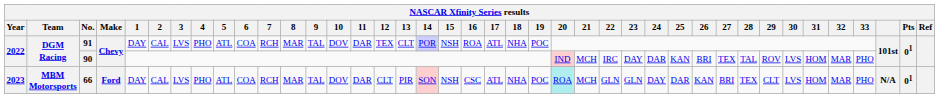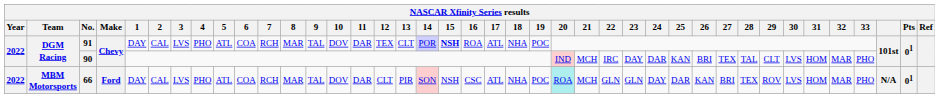 <table class="wikitable" style="text-align:center; font-size:75%">
 <tr>
 <th colspan=40><a href='#'>NASCAR Xfinity Series</a> results</th>
 </tr>
 <tr>
 <th>Year</th>
 <th>Team</th>
 <th>No.</th>
 <th>Make</th>
 <th>1</th>
 <th>2</th>
 <th>3</th>
 <th>4</th>
 <th>5</th>
 <th>6</th>
 <th>7</th>
 <th>8</th>
 <th>9</th>
 <th>10</th>
 <th>11</th>
 <th>12</th>
 <th>13</th>
 <th>14</th>
 <th>15</th>
 <th>16</th>
 <th>17</th>
 <th>18</th>
 <th>19</th>
 <th>20</th>
 <th>21</th>
 <th>22</th>
 <th>23</th>
 <th>24</th>
 <th>25</th>
 <th>26</th>
 <th>27</th>
 <th>28</th>
 <th>29</th>
 <th>30</th>
 <th>31</th>
 <th>32</th>
 <th>33</th>
 <th></th>
 <th>Pts</th>
 <th>Ref</th>
 </tr>
 <tr>
 <th rowspan=2><a href='#'>2022</a></th>
 <th rowspan=2><a href='#'>DGM Racing</a></th>
 <th>91</th>
 <th rowspan=2><a href='#'>Chevy</a></th>
 <td><a href='#'>DAY</a></td>
 <td><a href='#'>CAL</a></td>
 <td><a href='#'>LVS</a></td>
 <td><a href='#'>PHO</a></td>
 <td><a href='#'>ATL</a></td>
 <td><a href='#'>COA</a></td>
 <td><a href='#'>RCH</a></td>
 <td><a href='#'>MAR</a></td>
 <td><a href='#'>TAL</a></td>
 <td><a href='#'>DOV</a></td>
 <td><a href='#'>DAR</a></td>
 <td><a href='#'>TEX</a></td>
 <td><a href='#'>CLT</a></td>
 <td style="background:#CFCFFF;"><a href='#'>POR</a><br></td>
-<td><a href='#'>NSH</a></td>
+<td><strong><a href='#'>NSH</a></strong></td>
 <td><a href='#'>ROA</a></td>
 <td><a href='#'>ATL</a></td>
 <td><a href='#'>NHA</a></td>
 <td><a href='#'>POC</a></td>
 <td colspan=14></td>
 <th rowspan=2>101st</th>
 <th rowspan=2>0<sup>1</sup></th>
 <th rowspan=2></th>
 </tr>
 <tr>
 <th>90</th>
 <td colspan=19></td>
 <td style="background:#FFCFCF;"><a href='#'>IND</a><br></td>
 <td><a href='#'>MCH</a></td>
 <td><a href='#'>IRC</a></td>
 <td><a href='#'>DAY</a></td>
 <td><a href='#'>DAR</a></td>
 <td><a href='#'>KAN</a></td>
 <td><a href='#'>BRI</a></td>
 <td><a href='#'>TEX</a></td>
 <td><a href='#'>TAL</a></td>
-<td><a href='#'>ROV</a></td>
+<td><a href='#'>CLT</a></td>
 <td><a href='#'>LVS</a></td>
 <td><a href='#'>HOM</a></td>
 <td><a href='#'>MAR</a></td>
 <td><a href='#'>PHO</a></td>
 </tr>
 <tr>
-<th><a href='#'>2023</a></th>
+<th><a href='#'>2022</a></th>
 <th><a href='#'>MBM Motorsports</a></th>
 <th>66</th>
 <th><a href='#'>Ford</a></th>
 <td><a href='#'>DAY</a></td>
 <td><a href='#'>CAL</a></td>
 <td><a href='#'>LVS</a></td>
 <td><a href='#'>PHO</a></td>
 <td><a href='#'>ATL</a></td>
 <td><a href='#'>COA</a></td>
 <td><a href='#'>RCH</a></td>
 <td><a href='#'>MAR</a></td>
 <td><a href='#'>TAL</a></td>
 <td><a href='#'>DOV</a></td>
 <td><a href='#'>DAR</a></td>
 <td><a href='#'>CLT</a></td>
 <td><a href='#'>PIR</a></td>
 <td style="background:#FFCFCF;"><a href='#'>SON</a><br></td>
 <td><a href='#'>NSH</a></td>
 <td><a href='#'>CSC</a></td>
 <td><a href='#'>ATL</a></td>
 <td><a href='#'>NHA</a></td>
 <td><a href='#'>POC</a></td>
 <td style="background: paleturquoise;"><a href='#'>ROA</a></td>
 <td><a href='#'>MCH</a></td>
 <td><a href='#'>GLN</a></td>
 <td><a href='#'>GLN</a></td>
 <td><a href='#'>DAY</a></td>
 <td><a href='#'>DAR</a></td>
 <td><a href='#'>KAN</a></td>
 <td><a href='#'>BRI</a></td>
 <td><a href='#'>TEX</a></td>
-<td><a href='#'>CLT</a></td>
+<td><a href='#'>ROV</a></td>
 <td><a href='#'>LVS</a></td>
 <td><a href='#'>HOM</a></td>
 <td><a href='#'>MAR</a></td>
 <td><a href='#'>PHO</a></td>
 <th>N/A</th>
 <th>0<sup>1</sup></th>
 <th></th>
 </tr>
 </table>
